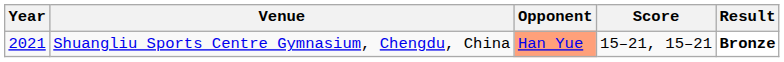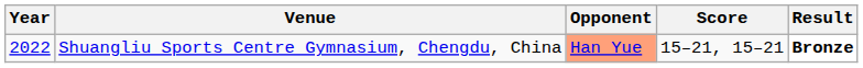 <table class="sortable wikitable" style="font-size: 90%;">
 <tr>
 <th>Year</th>
 <th>Venue</th>
 <th>Opponent</th>
 <th>Score</th>
 <th>Result</th>
 </tr>
 <tr>
-<td align="center"><a href='#'>2021</a></td>
+<td align="center"><a href='#'>2022</a></td>
 <td align="left"><a href='#'>Shuangliu Sports Centre Gymnasium</a>, <a href='#'>Chengdu</a>, China</td>
 <td align="left" style="background: lightsalmon;"> <a href='#'>Han Yue</a></td>
 <td align="left">15–21, 15–21</td>
 <td style="text-align:left; background:white"> <strong>Bronze</strong></td>
 </tr>
 </table>
